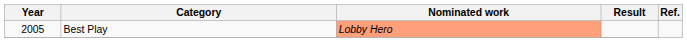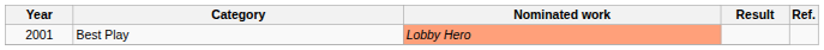 <table class=wikitable>
 <tr>
 <th scope="col" style="width:5em;">Year</th>
 <th scope="col" style="width:26em;">Category</th>
 <th scope="col" style="width:25em;">Nominated work</th>
 <th scope="col" style="width:5em;">Result</th>
 <th>Ref.</th>
 </tr>
 <tr>
-<td style="text-align:center;">2005</td>
+<td style="text-align:center;">2001</td>
 <td>Best Play</td>
 <td style="background: lightsalmon;"><em>Lobby Hero</em></td>
 <td></td>
 </tr>
 <tr>
 </tr>
 </table>
